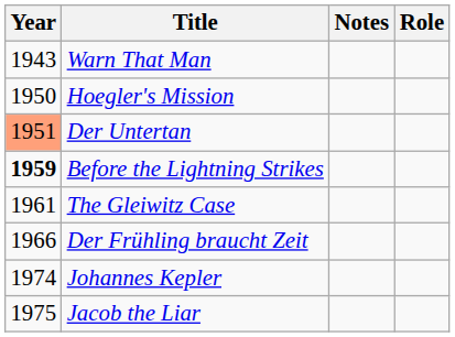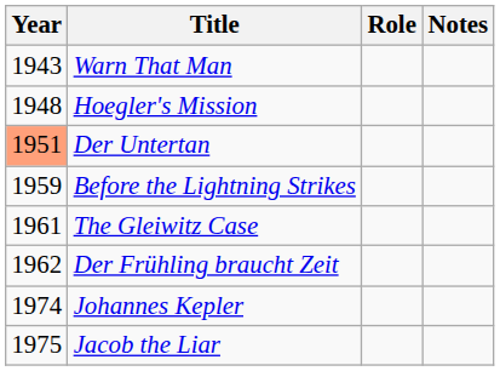 <table class="wikitable sortable">
 <tr>
 <th>Year</th>
 <th>Title</th>
+<th>Role</th>
 <th class="unsortable">Notes</th>
-<th>Role</th>
 </tr>
 <tr>
 <td>1943</td>
 <td><em><a href='#'>Warn That Man</a></em></td>
 <td></td>
 <td></td>
 </tr>
 <tr>
-<td>1950</td>
+<td>1948</td>
 <td><em><a href='#'>Hoegler's Mission</a></em></td>
 <td></td>
 <td></td>
 </tr>
 <tr>
 <td style="background: lightsalmon;">1951</td>
 <td><em><a href='#'>Der Untertan</a></em></td>
 <td></td>
 <td></td>
 </tr>
 <tr>
-<td><strong>1959</strong></td>
+<td>1959</td>
 <td><em><a href='#'>Before the Lightning Strikes</a></em></td>
 <td></td>
 <td></td>
 </tr>
 <tr>
 <td>1961</td>
 <td><em><a href='#'>The Gleiwitz Case</a></em></td>
 <td></td>
 <td></td>
 </tr>
 <tr>
-<td>1966</td>
+<td>1962</td>
 <td><em><a href='#'>Der Frühling braucht Zeit</a></em></td>
 <td></td>
 <td></td>
 </tr>
 <tr>
 <td>1974</td>
 <td><em><a href='#'>Johannes Kepler</a></em></td>
 <td></td>
 <td></td>
 </tr>
 <tr>
 <td>1975</td>
 <td><em><a href='#'>Jacob the Liar</a></em></td>
 <td></td>
 <td></td>
 </tr>
 </table>
